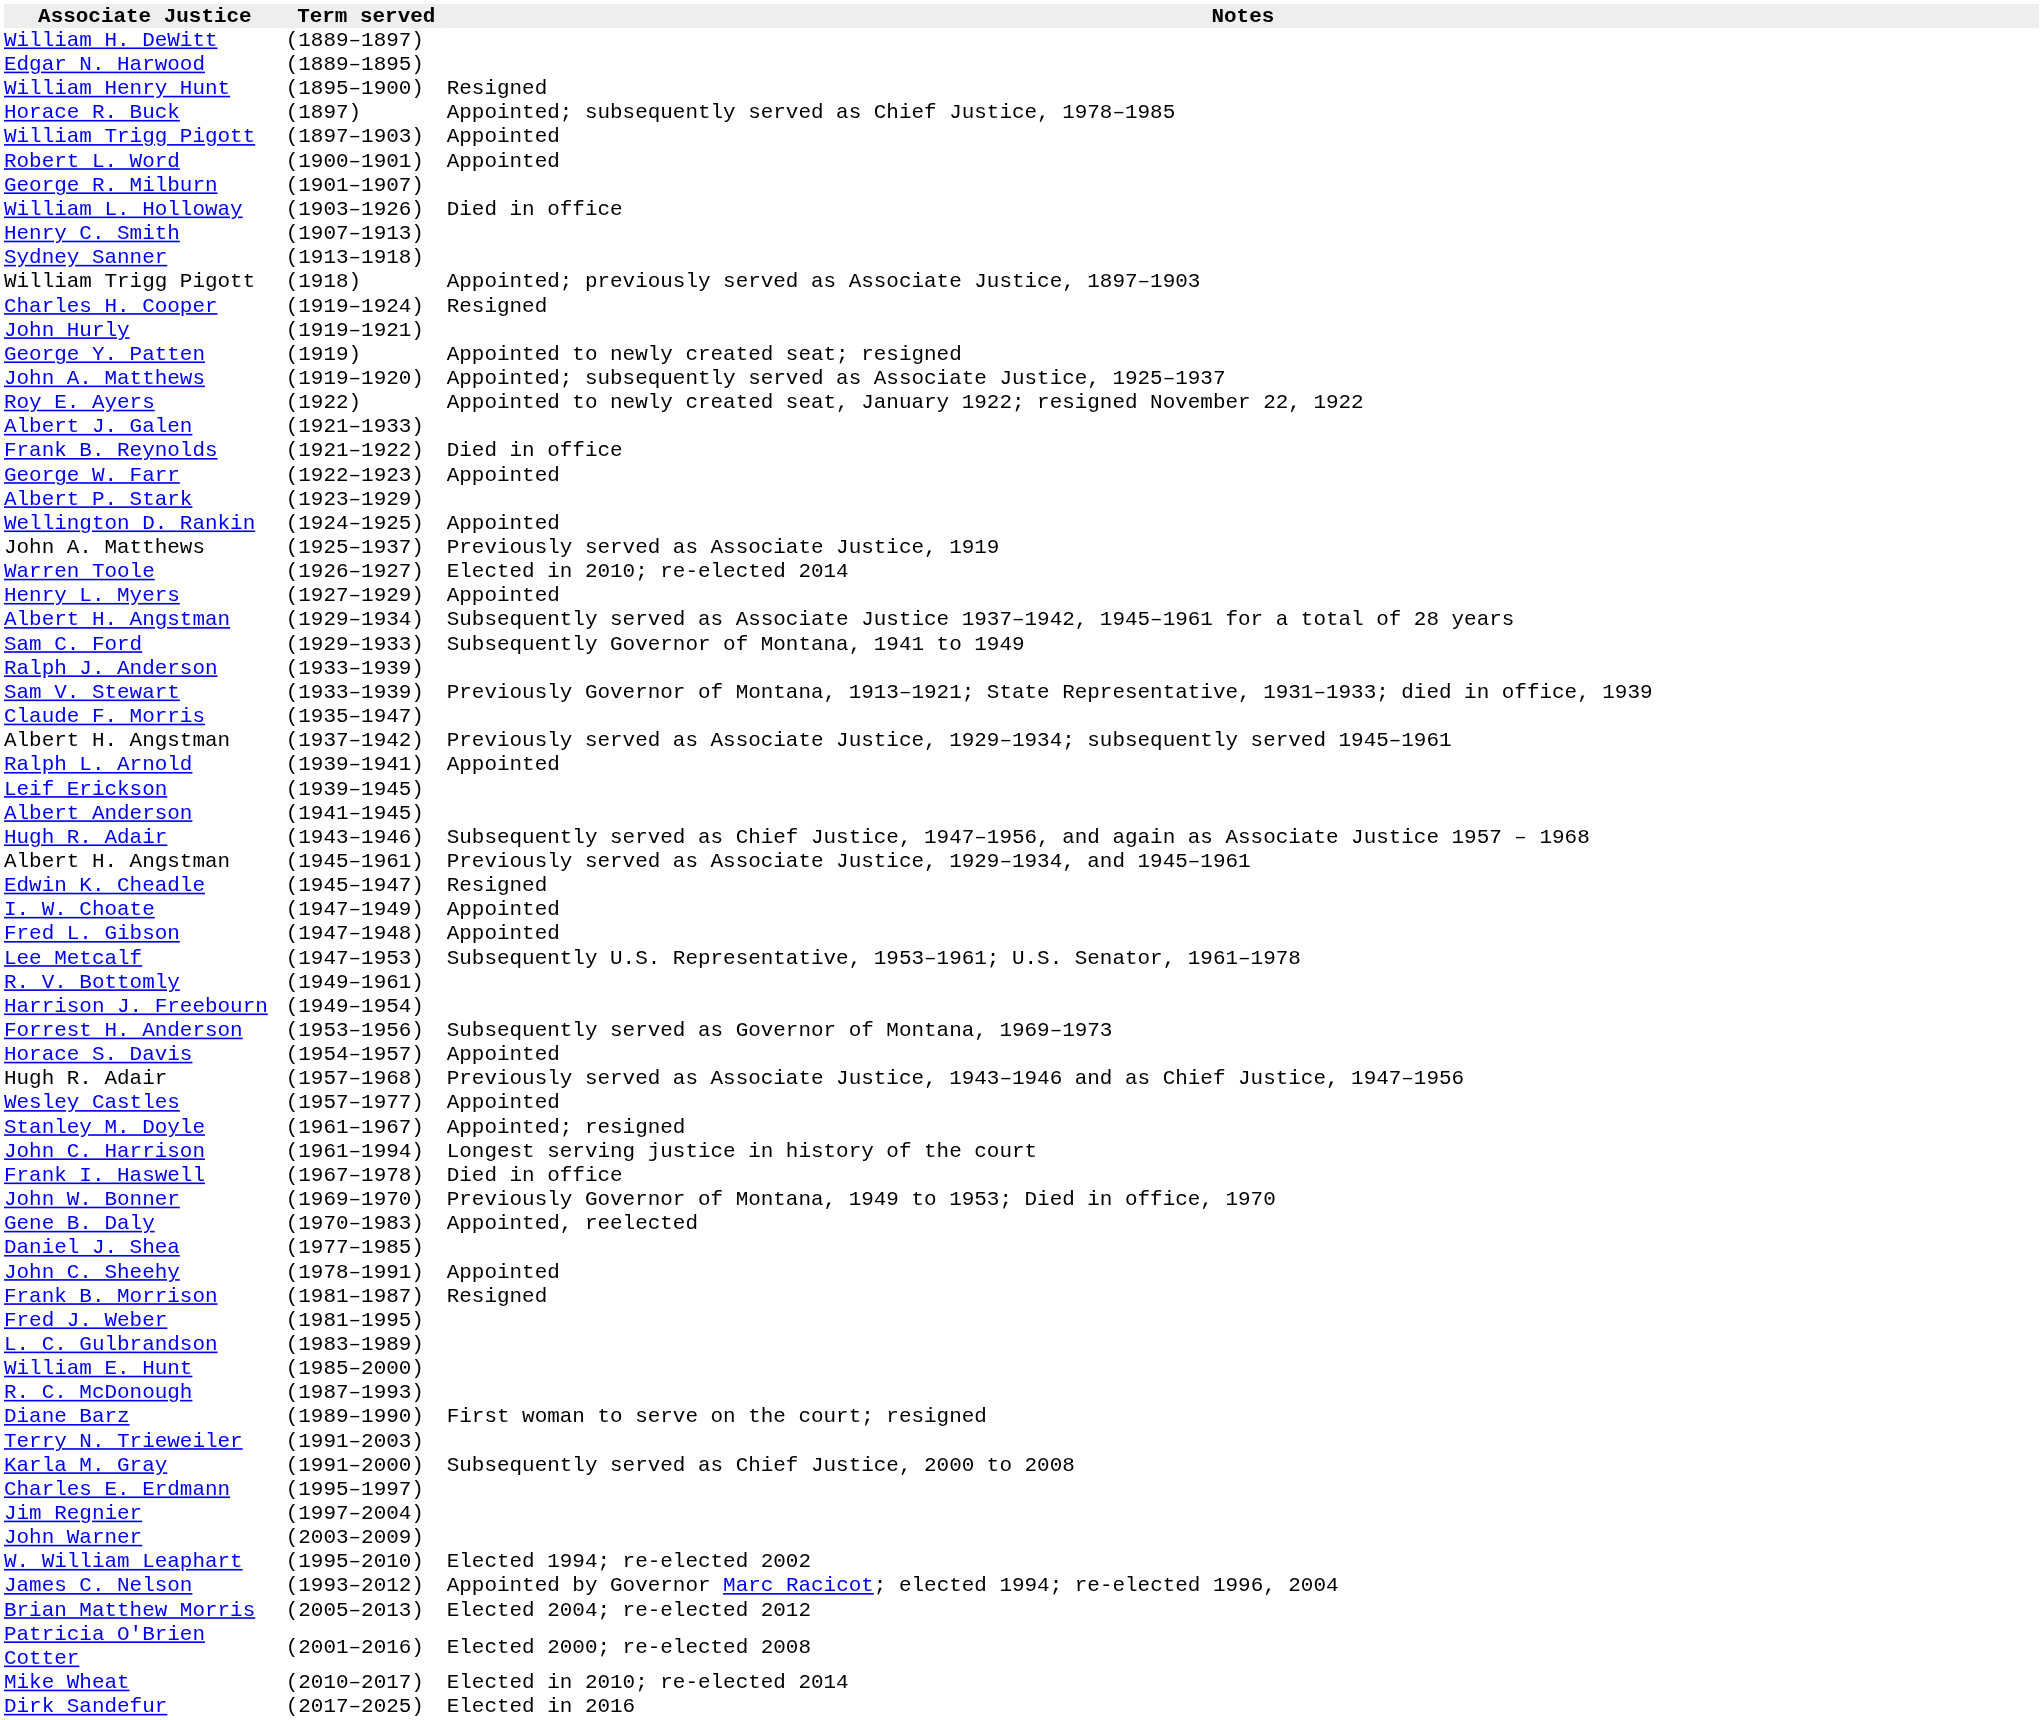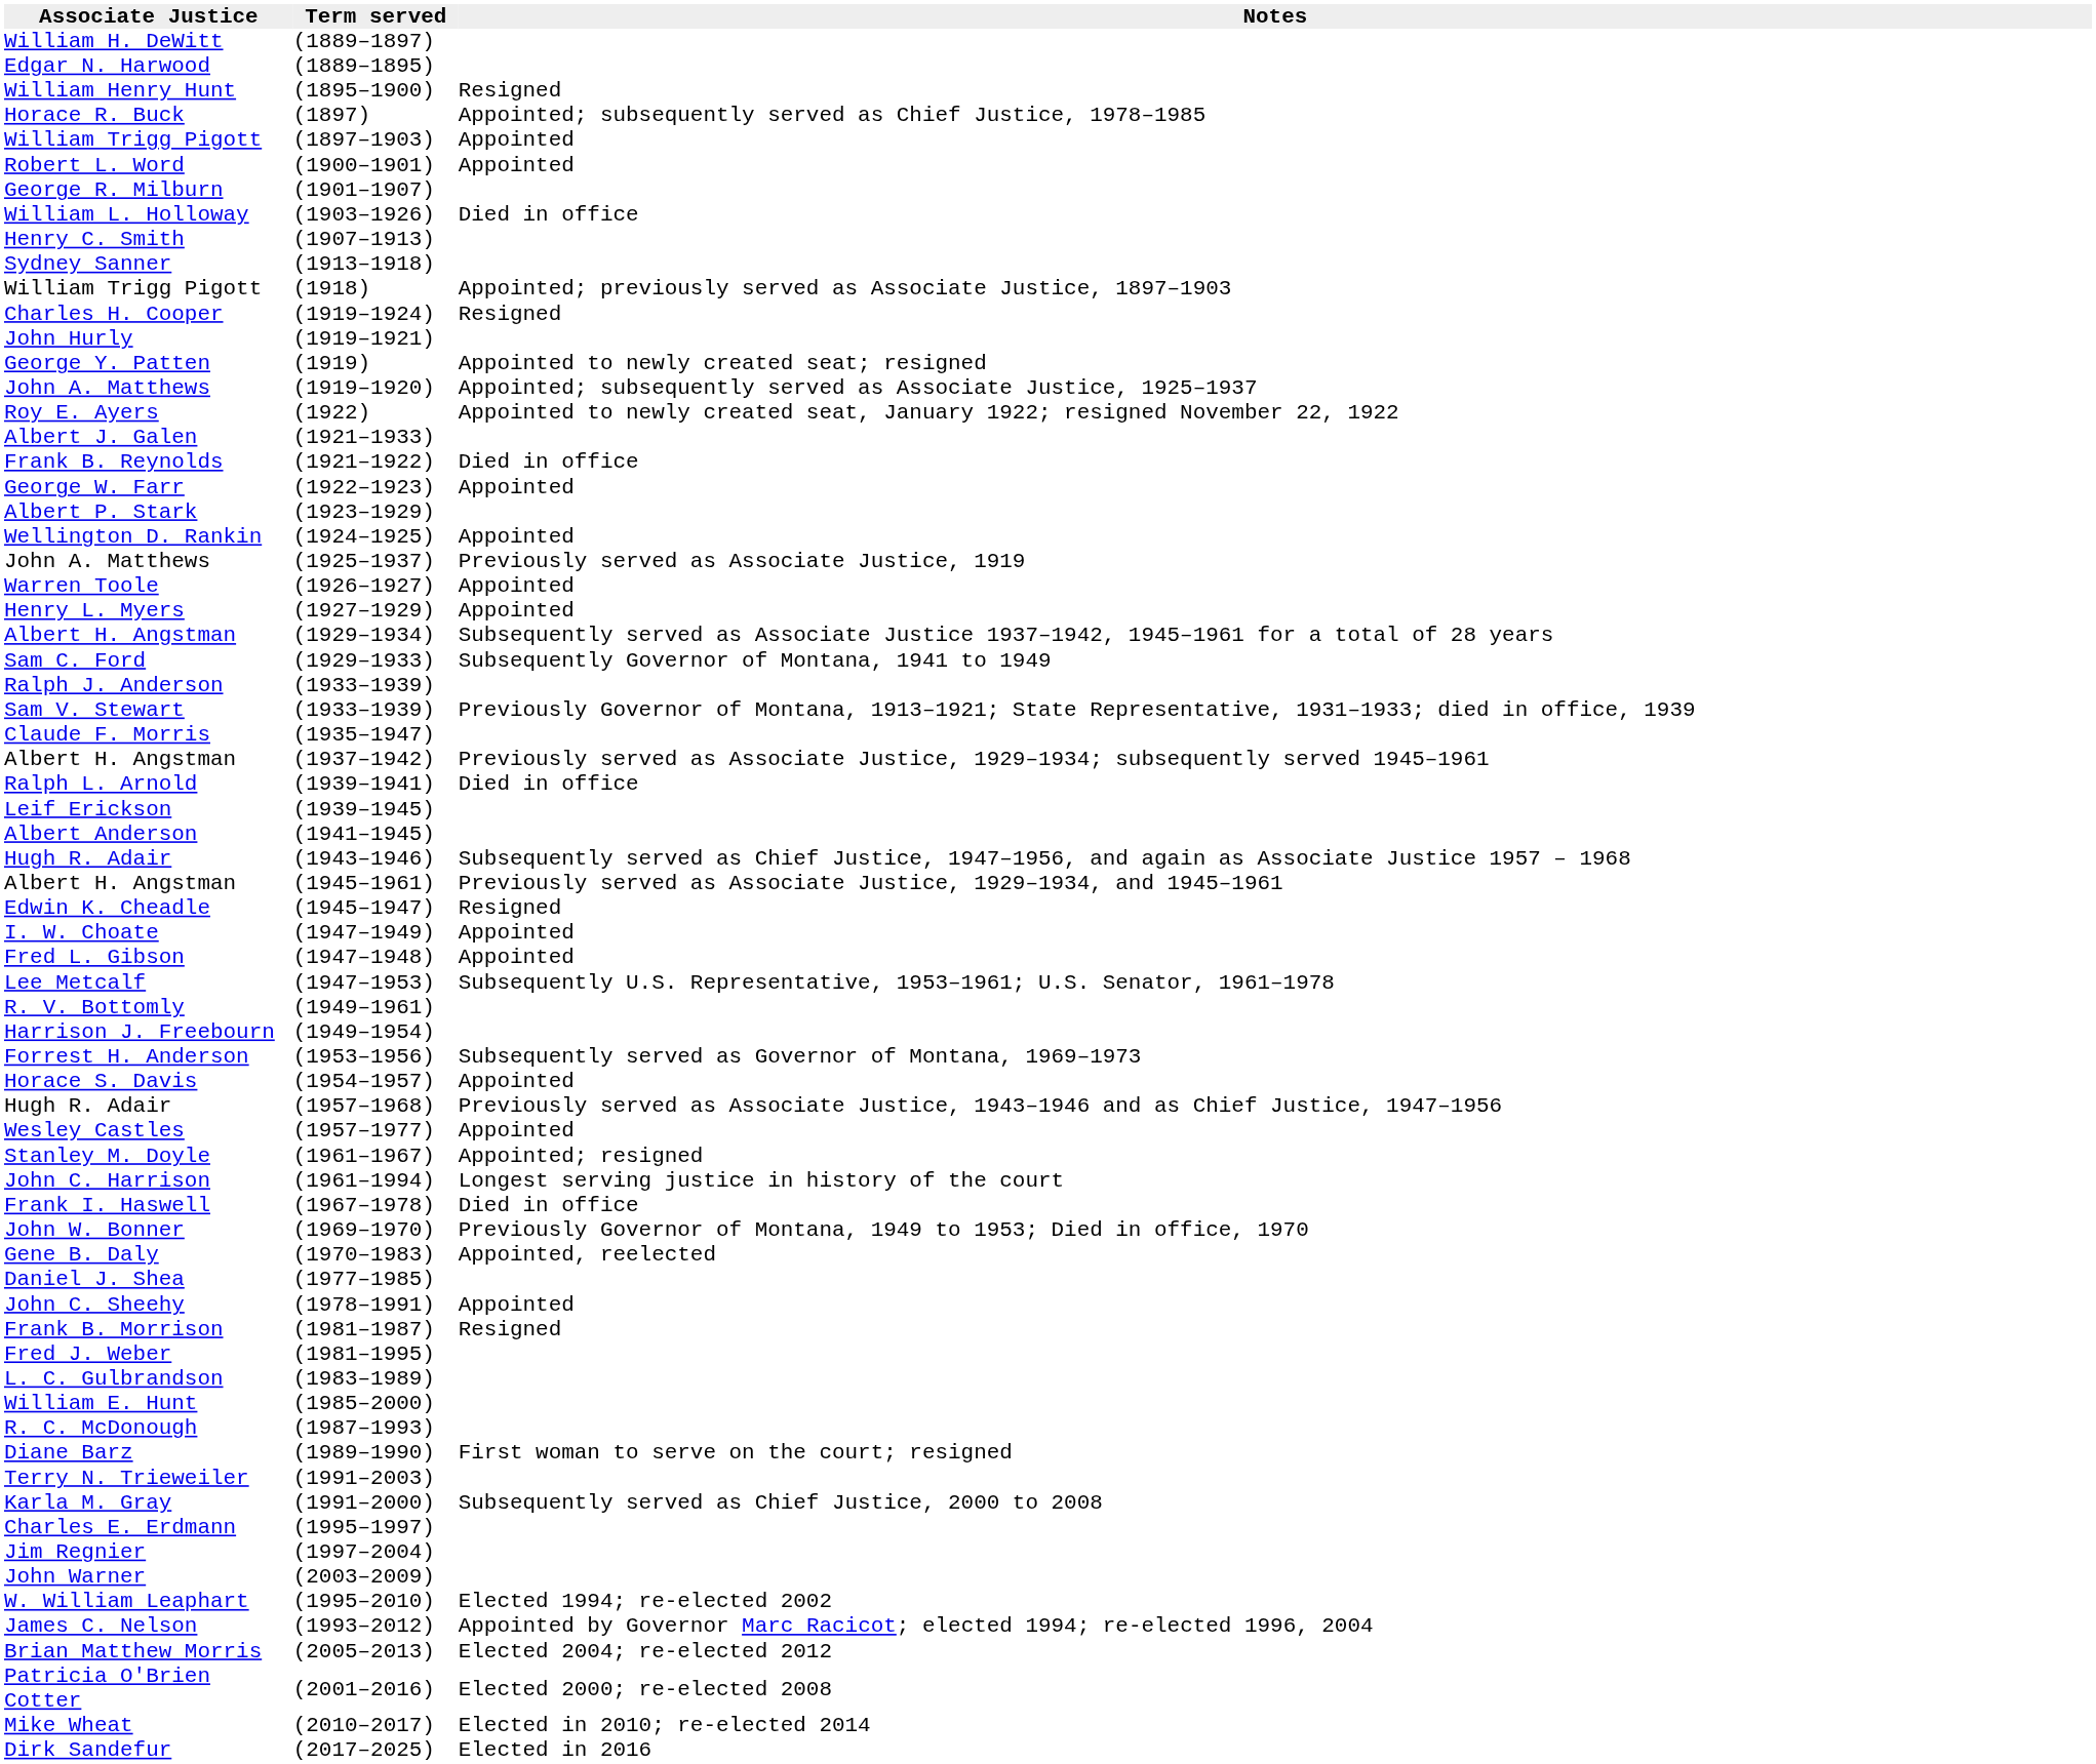 <table width=100% align=center cellpadding=0 cellspacing=0>
 <tr>
 <th bgcolor=#EEEEEE>Associate Justice</th>
 <th bgcolor=#EEEEEE>Term served</th>
 <th bgcolor=#EEEEEE>Notes</th>
 </tr>
 <tr>
 <td valign=top width=175px><a href='#'>William H. DeWitt</a></td>
 <td valign=top width=100px>(1889–1897)</td>
 <td></td>
 </tr>
 <tr>
 <td><a href='#'>Edgar N. Harwood</a></td>
 <td>(1889–1895)</td>
 <td></td>
 </tr>
 <tr>
 <td><a href='#'>William Henry Hunt</a></td>
 <td>(1895–1900)</td>
 <td>Resigned</td>
 </tr>
 <tr>
 <td><a href='#'>Horace R. Buck</a></td>
 <td>(1897)</td>
 <td>Appointed; subsequently served as Chief Justice, 1978–1985</td>
 </tr>
 <tr>
 <td><a href='#'>William Trigg Pigott</a></td>
 <td>(1897–1903)</td>
 <td>Appointed</td>
 </tr>
 <tr>
 <td><a href='#'>Robert L. Word</a></td>
 <td>(1900–1901)</td>
 <td>Appointed</td>
 </tr>
 <tr>
 <td><a href='#'>George R. Milburn</a></td>
 <td>(1901–1907)</td>
 <td></td>
 </tr>
 <tr>
 <td><a href='#'>William L. Holloway</a></td>
 <td>(1903–1926)</td>
 <td>Died in office</td>
 </tr>
 <tr>
 <td><a href='#'>Henry C. Smith</a></td>
 <td>(1907–1913)</td>
 <td></td>
 </tr>
 <tr>
 <td><a href='#'>Sydney Sanner</a></td>
 <td>(1913–1918)</td>
 <td></td>
 </tr>
 <tr>
 <td>William Trigg Pigott</td>
 <td>(1918)</td>
 <td>Appointed; previously served as Associate Justice, 1897–1903</td>
 </tr>
 <tr>
 <td><a href='#'>Charles H. Cooper</a></td>
 <td>(1919–1924)</td>
 <td>Resigned</td>
 </tr>
 <tr>
 <td><a href='#'>John Hurly</a></td>
 <td>(1919–1921)</td>
 <td></td>
 </tr>
 <tr>
 <td><a href='#'>George Y. Patten</a></td>
 <td>(1919)</td>
 <td>Appointed to newly created seat; resigned</td>
 </tr>
 <tr>
 <td><a href='#'>John A. Matthews</a></td>
 <td>(1919–1920)</td>
 <td>Appointed; subsequently served as Associate Justice, 1925–1937</td>
 </tr>
 <tr>
 <td><a href='#'>Roy E. Ayers</a></td>
 <td>(1922)</td>
 <td>Appointed to newly created seat, January 1922; resigned November 22, 1922</td>
 </tr>
 <tr>
 <td><a href='#'>Albert J. Galen</a></td>
 <td>(1921–1933)</td>
 <td></td>
 </tr>
 <tr>
 <td><a href='#'>Frank B. Reynolds</a></td>
 <td>(1921–1922)</td>
 <td>Died in office</td>
 </tr>
 <tr>
 <td><a href='#'>George W. Farr</a></td>
 <td>(1922–1923)</td>
 <td>Appointed</td>
 </tr>
 <tr>
 <td><a href='#'>Albert P. Stark</a></td>
 <td>(1923–1929)</td>
 <td></td>
 </tr>
 <tr>
 <td><a href='#'>Wellington D. Rankin</a></td>
 <td>(1924–1925)</td>
 <td>Appointed</td>
 </tr>
 <tr>
 <td>John A. Matthews</td>
 <td>(1925–1937)</td>
 <td>Previously served as Associate Justice, 1919</td>
 </tr>
 <tr>
 <td><a href='#'>Warren Toole</a></td>
 <td>(1926–1927)</td>
-<td>Elected in 2010; re-elected 2014</td>
+<td>Appointed</td>
 </tr>
 <tr>
 <td><a href='#'>Henry L. Myers</a></td>
 <td>(1927–1929)</td>
 <td>Appointed</td>
 </tr>
 <tr>
 <td><a href='#'>Albert H. Angstman</a></td>
 <td>(1929–1934)</td>
 <td>Subsequently served as Associate Justice 1937–1942, 1945–1961 for a total of 28 years</td>
 </tr>
 <tr>
 <td><a href='#'>Sam C. Ford</a></td>
 <td>(1929–1933)</td>
 <td>Subsequently Governor of Montana, 1941 to 1949</td>
 </tr>
 <tr>
 <td><a href='#'>Ralph J. Anderson</a></td>
 <td>(1933–1939)</td>
 <td></td>
 </tr>
 <tr>
 <td><a href='#'>Sam V. Stewart</a></td>
 <td>(1933–1939)</td>
 <td>Previously Governor of Montana, 1913–1921; State Representative, 1931–1933;  died in office, 1939</td>
 </tr>
 <tr>
 <td><a href='#'>Claude F. Morris</a></td>
 <td>(1935–1947)</td>
 <td></td>
 </tr>
 <tr>
 <td>Albert H. Angstman</td>
 <td>(1937–1942)</td>
 <td>Previously served as Associate Justice, 1929–1934; subsequently served 1945–1961</td>
 </tr>
 <tr>
 <td><a href='#'>Ralph L. Arnold</a></td>
 <td>(1939–1941)</td>
-<td>Appointed</td>
+<td>Died in office</td>
 </tr>
 <tr>
 <td><a href='#'>Leif Erickson</a></td>
 <td>(1939–1945)</td>
 <td></td>
 </tr>
 <tr>
 <td><a href='#'>Albert Anderson</a></td>
 <td>(1941–1945)</td>
 <td></td>
 </tr>
 <tr>
 <td><a href='#'>Hugh R. Adair</a></td>
 <td>(1943–1946)</td>
 <td>Subsequently served as Chief Justice, 1947–1956, and again as Associate Justice 1957 – 1968</td>
 </tr>
 <tr>
 <td>Albert H. Angstman</td>
 <td>(1945–1961)</td>
 <td>Previously served as Associate Justice, 1929–1934, and 1945–1961</td>
 </tr>
 <tr>
 <td><a href='#'>Edwin K. Cheadle</a></td>
 <td>(1945–1947)</td>
 <td>Resigned</td>
 </tr>
 <tr>
 <td><a href='#'>I. W. Choate</a></td>
 <td>(1947–1949)</td>
 <td>Appointed</td>
 </tr>
 <tr>
 <td><a href='#'>Fred L. Gibson</a></td>
 <td>(1947–1948)</td>
 <td>Appointed</td>
 </tr>
 <tr>
 <td><a href='#'>Lee Metcalf</a></td>
 <td>(1947–1953)</td>
 <td>Subsequently U.S. Representative, 1953–1961; U.S. Senator, 1961–1978</td>
 </tr>
 <tr>
 <td><a href='#'>R. V. Bottomly</a></td>
 <td>(1949–1961)</td>
 <td></td>
 </tr>
 <tr>
 <td><a href='#'>Harrison J. Freebourn</a></td>
 <td>(1949–1954)</td>
 <td></td>
 </tr>
 <tr>
 <td><a href='#'>Forrest H. Anderson</a></td>
 <td>(1953–1956)</td>
 <td>Subsequently served as Governor of Montana, 1969–1973</td>
 </tr>
 <tr>
 <td><a href='#'>Horace S. Davis</a></td>
 <td>(1954–1957)</td>
 <td>Appointed</td>
 </tr>
 <tr>
 <td>Hugh R. Adair</td>
 <td>(1957–1968)</td>
 <td>Previously served as Associate Justice, 1943–1946 and as Chief Justice, 1947–1956</td>
 </tr>
 <tr>
 <td><a href='#'>Wesley Castles</a></td>
 <td>(1957–1977)</td>
 <td>Appointed</td>
 </tr>
 <tr>
 <td><a href='#'>Stanley M. Doyle</a></td>
 <td>(1961–1967)</td>
 <td>Appointed; resigned</td>
 </tr>
 <tr>
 <td><a href='#'>John C. Harrison</a></td>
 <td>(1961–1994)</td>
 <td>Longest serving justice in history of the court</td>
 </tr>
 <tr>
 <td><a href='#'>Frank I. Haswell</a></td>
 <td>(1967–1978)</td>
 <td>Died in office</td>
 </tr>
 <tr>
 <td><a href='#'>John W. Bonner</a></td>
 <td>(1969–1970)</td>
 <td>Previously Governor of Montana, 1949 to 1953; Died in office, 1970</td>
 </tr>
 <tr>
 <td><a href='#'>Gene B. Daly</a></td>
 <td>(1970–1983)</td>
 <td>Appointed, reelected</td>
 </tr>
 <tr>
 <td><a href='#'>Daniel J. Shea</a></td>
 <td>(1977–1985)</td>
 <td></td>
 </tr>
 <tr>
 <td><a href='#'>John C. Sheehy</a></td>
 <td>(1978–1991)</td>
 <td>Appointed</td>
 </tr>
 <tr>
 <td><a href='#'>Frank B. Morrison</a></td>
 <td>(1981–1987)</td>
 <td>Resigned</td>
 </tr>
 <tr>
 <td><a href='#'>Fred J. Weber</a></td>
 <td>(1981–1995)</td>
 <td></td>
 </tr>
 <tr>
 <td><a href='#'>L. C. Gulbrandson</a></td>
 <td>(1983–1989)</td>
 </tr>
 <tr>
 <td><a href='#'>William E. Hunt</a></td>
 <td>(1985–2000)</td>
 <td></td>
 </tr>
 <tr>
 <td><a href='#'>R. C. McDonough</a></td>
 <td>(1987–1993)</td>
 <td></td>
 </tr>
 <tr>
 <td><a href='#'>Diane Barz</a></td>
 <td>(1989–1990)</td>
 <td>First woman to serve on the court; resigned</td>
 </tr>
 <tr>
 <td><a href='#'>Terry N. Trieweiler</a></td>
 <td>(1991–2003)</td>
 <td></td>
 </tr>
 <tr>
 <td><a href='#'>Karla M. Gray</a></td>
 <td>(1991–2000)</td>
 <td>Subsequently served as Chief Justice, 2000 to 2008</td>
 </tr>
 <tr>
 <td><a href='#'>Charles E. Erdmann</a></td>
 <td>(1995–1997)</td>
 <td></td>
 </tr>
 <tr>
 <td><a href='#'>Jim Regnier</a></td>
 <td>(1997–2004)</td>
 <td></td>
 </tr>
 <tr>
 <td><a href='#'>John Warner</a></td>
 <td>(2003–2009)</td>
 <td></td>
 </tr>
 <tr>
 <td><a href='#'>W. William Leaphart</a></td>
 <td>(1995–2010)</td>
 <td>Elected 1994; re-elected 2002</td>
 <td></td>
 </tr>
 <tr>
 <td><a href='#'>James C. Nelson</a></td>
 <td>(1993–2012)</td>
 <td>Appointed by Governor <a href='#'>Marc Racicot</a>; elected 1994; re-elected 1996, 2004</td>
 </tr>
 <tr>
 <td><a href='#'>Brian Matthew Morris</a></td>
 <td>(2005–2013)</td>
 <td>Elected 2004; re-elected 2012</td>
 </tr>
 <tr>
 <td><a href='#'>Patricia O'Brien Cotter</a></td>
 <td>(2001–2016)</td>
 <td>Elected 2000; re-elected 2008</td>
 </tr>
 <tr>
 <td><a href='#'>Mike Wheat</a></td>
 <td>(2010–2017)</td>
 <td>Elected in 2010; re-elected 2014</td>
 </tr>
 <tr>
 <td><a href='#'>Dirk Sandefur</a></td>
 <td>(2017–2025)</td>
 <td>Elected in 2016</td>
 </tr>
 </table>
